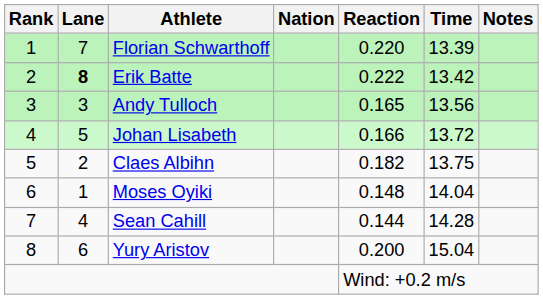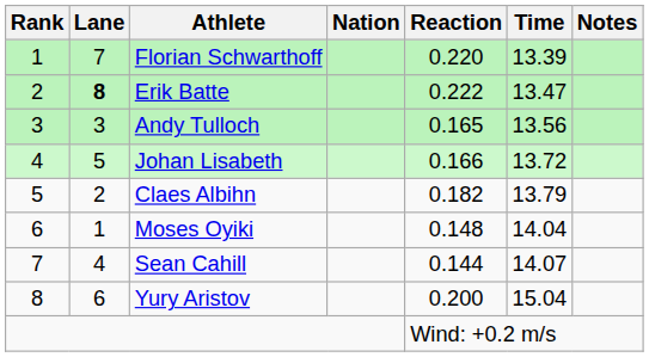 <table class="wikitable sortable" style="text-align:center">
 <tr>
 <th>Rank</th>
 <th>Lane</th>
 <th>Athlete</th>
 <th>Nation</th>
 <th>Reaction</th>
 <th>Time</th>
 <th>Notes</th>
 </tr>
 <tr bgcolor=bbf3bb>
 <td>1</td>
 <td>7</td>
 <td align="left"><a href='#'>Florian Schwarthoff</a></td>
 <td align=left></td>
 <td>0.220</td>
 <td>13.39</td>
 <td></td>
 </tr>
 <tr bgcolor=bbf3bb>
 <td>2</td>
 <td><strong>8</strong></td>
 <td align="left"><a href='#'>Erik Batte</a></td>
 <td align=left></td>
 <td>0.222</td>
-<td>13.42</td>
+<td>13.47</td>
 <td></td>
 </tr>
 <tr bgcolor=bbf3bb>
 <td>3</td>
 <td>3</td>
 <td align="left"><a href='#'>Andy Tulloch</a></td>
 <td align=left></td>
 <td>0.165</td>
 <td>13.56</td>
 <td></td>
 </tr>
 <tr bgcolor=ccf9cc>
 <td>4</td>
 <td>5</td>
 <td align="left"><a href='#'>Johan Lisabeth</a></td>
 <td align=left></td>
 <td>0.166</td>
 <td>13.72</td>
 <td></td>
 </tr>
 <tr>
 <td>5</td>
 <td>2</td>
 <td align="left"><a href='#'>Claes Albihn</a></td>
 <td align=left></td>
 <td>0.182</td>
-<td>13.75</td>
+<td>13.79</td>
 <td></td>
 </tr>
 <tr>
 <td>6</td>
 <td>1</td>
 <td align="left"><a href='#'>Moses Oyiki</a></td>
 <td align=left></td>
 <td>0.148</td>
 <td>14.04</td>
 <td></td>
 </tr>
 <tr>
 <td>7</td>
 <td>4</td>
 <td align="left"><a href='#'>Sean Cahill</a></td>
 <td align=left></td>
 <td>0.144</td>
-<td>14.28</td>
+<td>14.07</td>
 <td></td>
 </tr>
 <tr>
 <td>8</td>
 <td>6</td>
 <td align="left"><a href='#'>Yury Aristov</a></td>
 <td align=left></td>
 <td>0.200</td>
 <td>15.04</td>
 <td></td>
 </tr>
 <tr class="sortbottom">
 <td colspan=4></td>
 <td colspan="3" style="text-align:left;">Wind: +0.2 m/s</td>
 </tr>
 </table>
